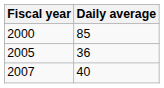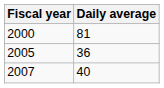 <table class="wikitable">
 <tr>
 <th>Fiscal year</th>
 <th>Daily average</th>
 </tr>
 <tr>
 <td>2000</td>
-<td>85</td>
+<td>81</td>
 </tr>
 <tr>
 <td>2005</td>
 <td>36</td>
 </tr>
 <tr>
 <td>2007</td>
 <td>40</td>
 </tr>
 </table>
